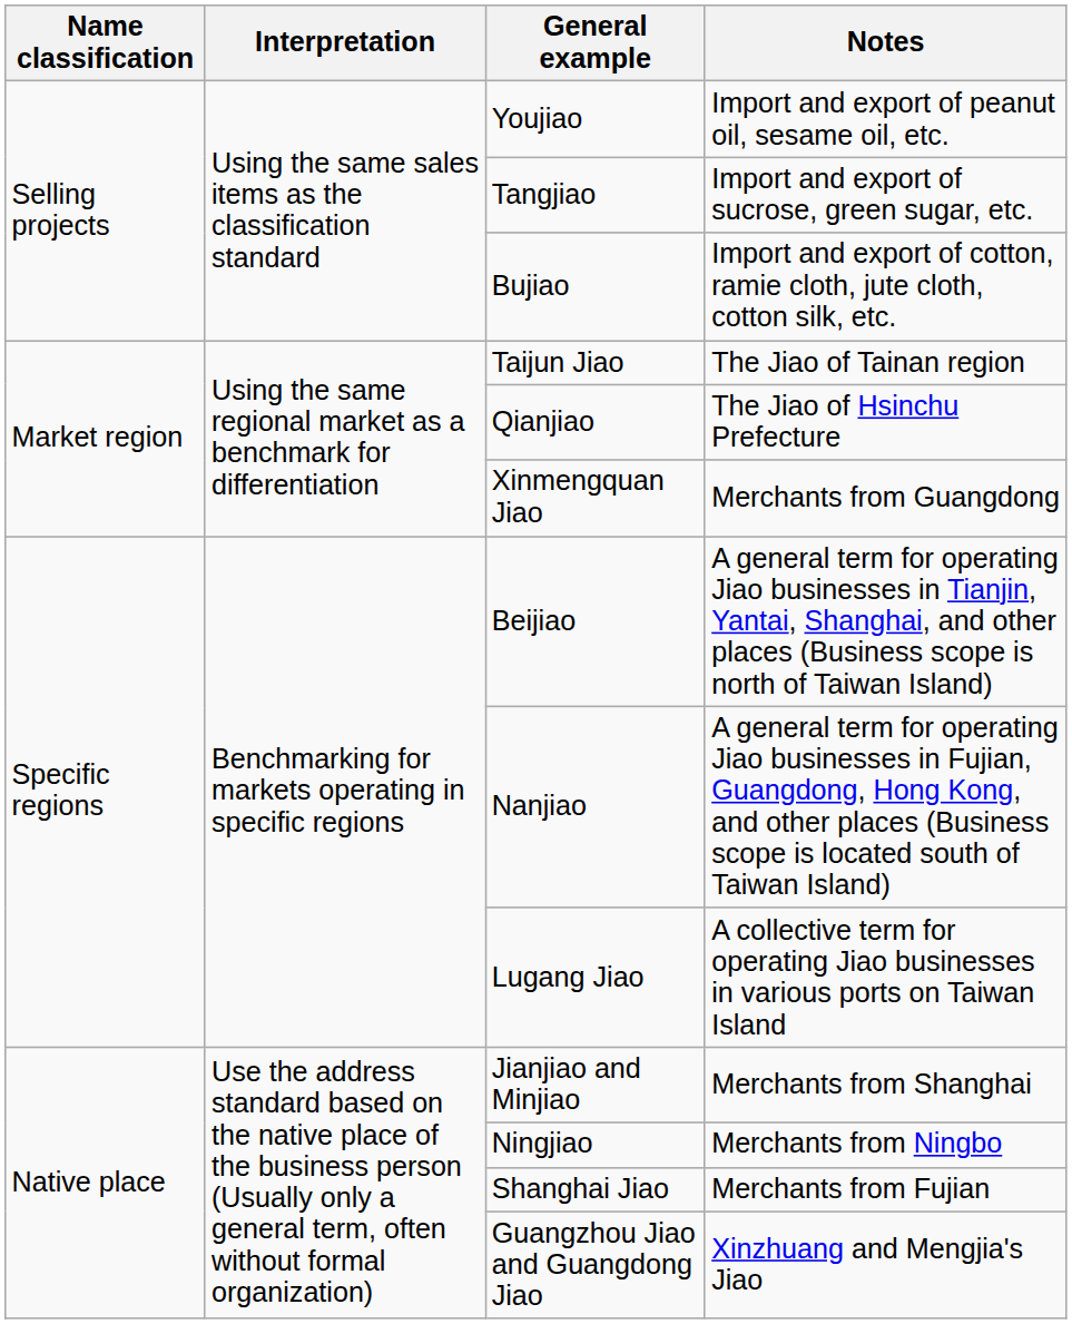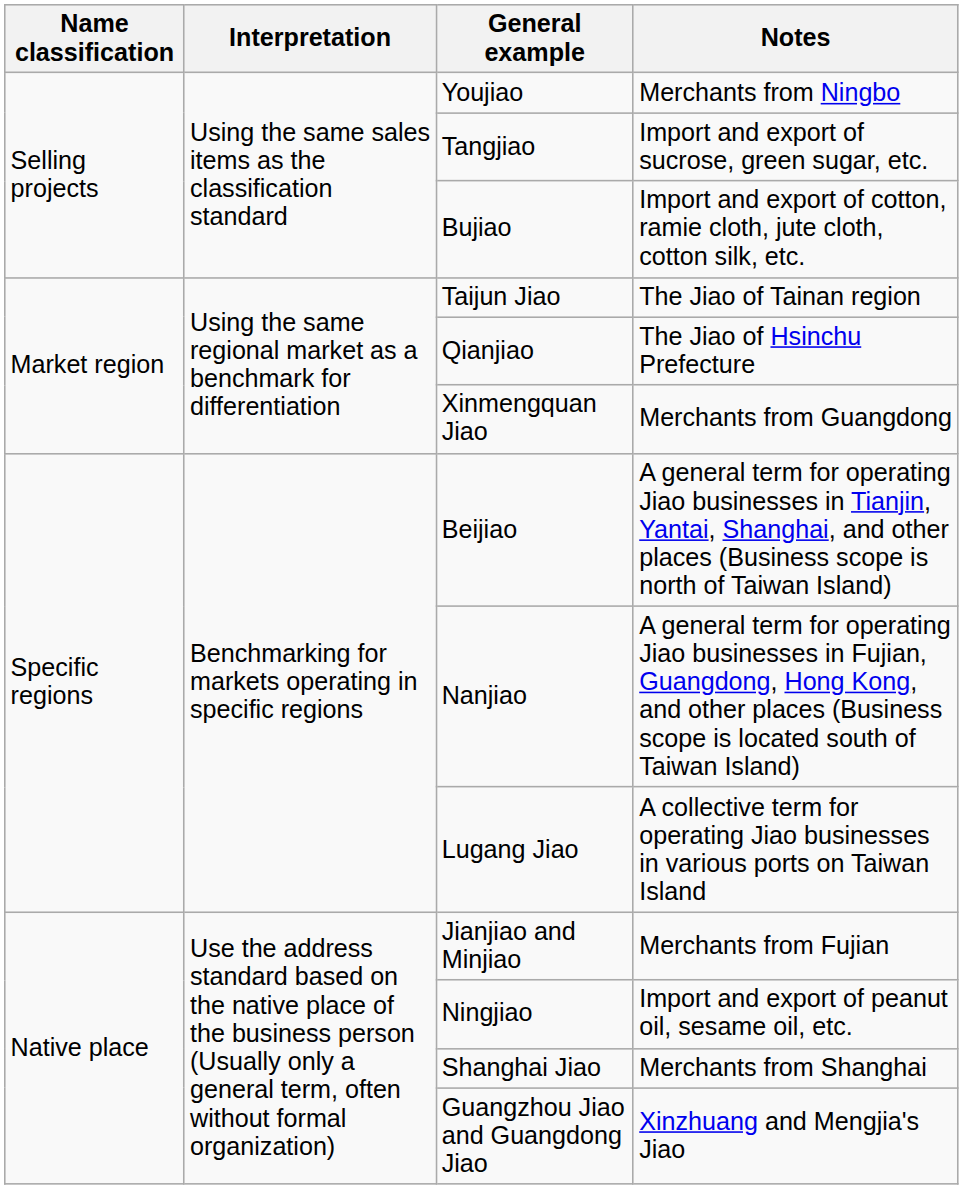 <table class="wikitable">
 <tr>
 <th>Name classification</th>
 <th>Interpretation</th>
 <th>General example</th>
 <th>Notes</th>
 </tr>
 <tr>
 <td rowspan="3">Selling projects</td>
 <td rowspan="3">Using the same sales items as the classification standard</td>
 <td>Youjiao</td>
-<td>Import and export of peanut oil, sesame oil, etc.</td>
+<td>Merchants from <a href='#'>Ningbo</a></td>
 </tr>
 <tr>
 <td>Tangjiao</td>
 <td>Import and export of sucrose, green sugar, etc.</td>
 </tr>
 <tr>
 <td>Bujiao</td>
 <td>Import and export of cotton, ramie cloth, jute cloth, cotton silk, etc.</td>
 </tr>
 <tr>
 <td rowspan="3">Market region</td>
 <td rowspan="3">Using the same regional market as a benchmark for differentiation</td>
 <td>Taijun  Jiao</td>
 <td>The Jiao of Tainan region</td>
 </tr>
 <tr>
 <td>Qianjiao</td>
 <td>The Jiao of <a href='#'>Hsinchu</a> Prefecture</td>
 </tr>
 <tr>
 <td>Xinmengquan Jiao</td>
 <td>Merchants from Guangdong</td>
 </tr>
 <tr>
 <td rowspan="3">Specific regions</td>
 <td rowspan="3">Benchmarking for markets operating in specific regions</td>
 <td>Beijiao</td>
 <td>A general term for operating Jiao businesses in <a href='#'>Tianjin</a>, <a href='#'>Yantai</a>, <a href='#'>Shanghai</a>, and other places (Business scope is north of Taiwan Island)</td>
 </tr>
 <tr>
 <td>Nanjiao</td>
 <td>A general term for operating Jiao businesses in Fujian, <a href='#'>Guangdong</a>, <a href='#'>Hong Kong</a>, and other places (Business scope is located south of Taiwan Island)</td>
 </tr>
 <tr>
 <td>Lugang Jiao</td>
 <td>A collective term for operating Jiao businesses in various ports on Taiwan Island</td>
 </tr>
 <tr>
 <td rowspan="4">Native place</td>
 <td rowspan="4">Use the address standard based on the native place of the business person<br>(Usually only a general term, often without formal organization)</td>
 <td>Jianjiao and Minjiao</td>
-<td>Merchants from Shanghai</td>
+<td>Merchants from Fujian</td>
 </tr>
 <tr>
 <td>Ningjiao</td>
-<td>Merchants from <a href='#'>Ningbo</a></td>
+<td>Import and export of peanut oil, sesame oil, etc.</td>
 </tr>
 <tr>
 <td>Shanghai Jiao</td>
-<td>Merchants from Fujian</td>
+<td>Merchants from Shanghai</td>
 </tr>
 <tr>
 <td>Guangzhou Jiao and Guangdong Jiao</td>
 <td><a href='#'>Xinzhuang</a> and Mengjia's Jiao</td>
 </tr>
 </table>
